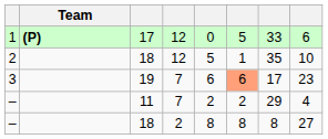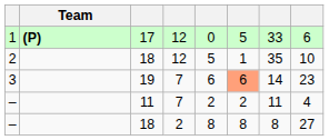 <table class="wikitable" style="text-align:center; margin-bottom:0">
 <tr>
 <th style="width:10px"></th>
 <th style="width:35%;">Team</th>
 <th style="width:30px;"></th>
 <th style="width:30px;"></th>
 <th style="width:30px;"></th>
 <th style="width:30px;"></th>
 <th style="width:30px;"></th>
 <th style="width:30px;"></th>
 </tr>
 <tr style="background:#ccffcc;">
 <td>1</td>
 <td align=left> <strong>(P)</strong></td>
 <td>17</td>
 <td>12</td>
 <td>0</td>
 <td>5</td>
 <td>33</td>
 <td>6</td>
 </tr>
 <tr>
 <td>2</td>
 <td align=left></td>
 <td>18</td>
 <td>12</td>
 <td>5</td>
 <td>1</td>
 <td>35</td>
 <td>10</td>
 </tr>
 <tr>
 <td>3</td>
 <td align=left></td>
 <td>19</td>
 <td>7</td>
 <td>6</td>
 <td style="background: lightsalmon;">6</td>
-<td>17</td>
+<td>14</td>
 <td>23</td>
 </tr>
 <tr>
 <td>–</td>
 <td align=left></td>
 <td>11</td>
 <td>7</td>
 <td>2</td>
 <td>2</td>
-<td>29</td>
+<td>11</td>
 <td>4</td>
 </tr>
 <tr>
 <td>–</td>
 <td align=left></td>
 <td>18</td>
 <td>2</td>
 <td>8</td>
 <td>8</td>
 <td>8</td>
 <td>27</td>
 </tr>
 </table>
